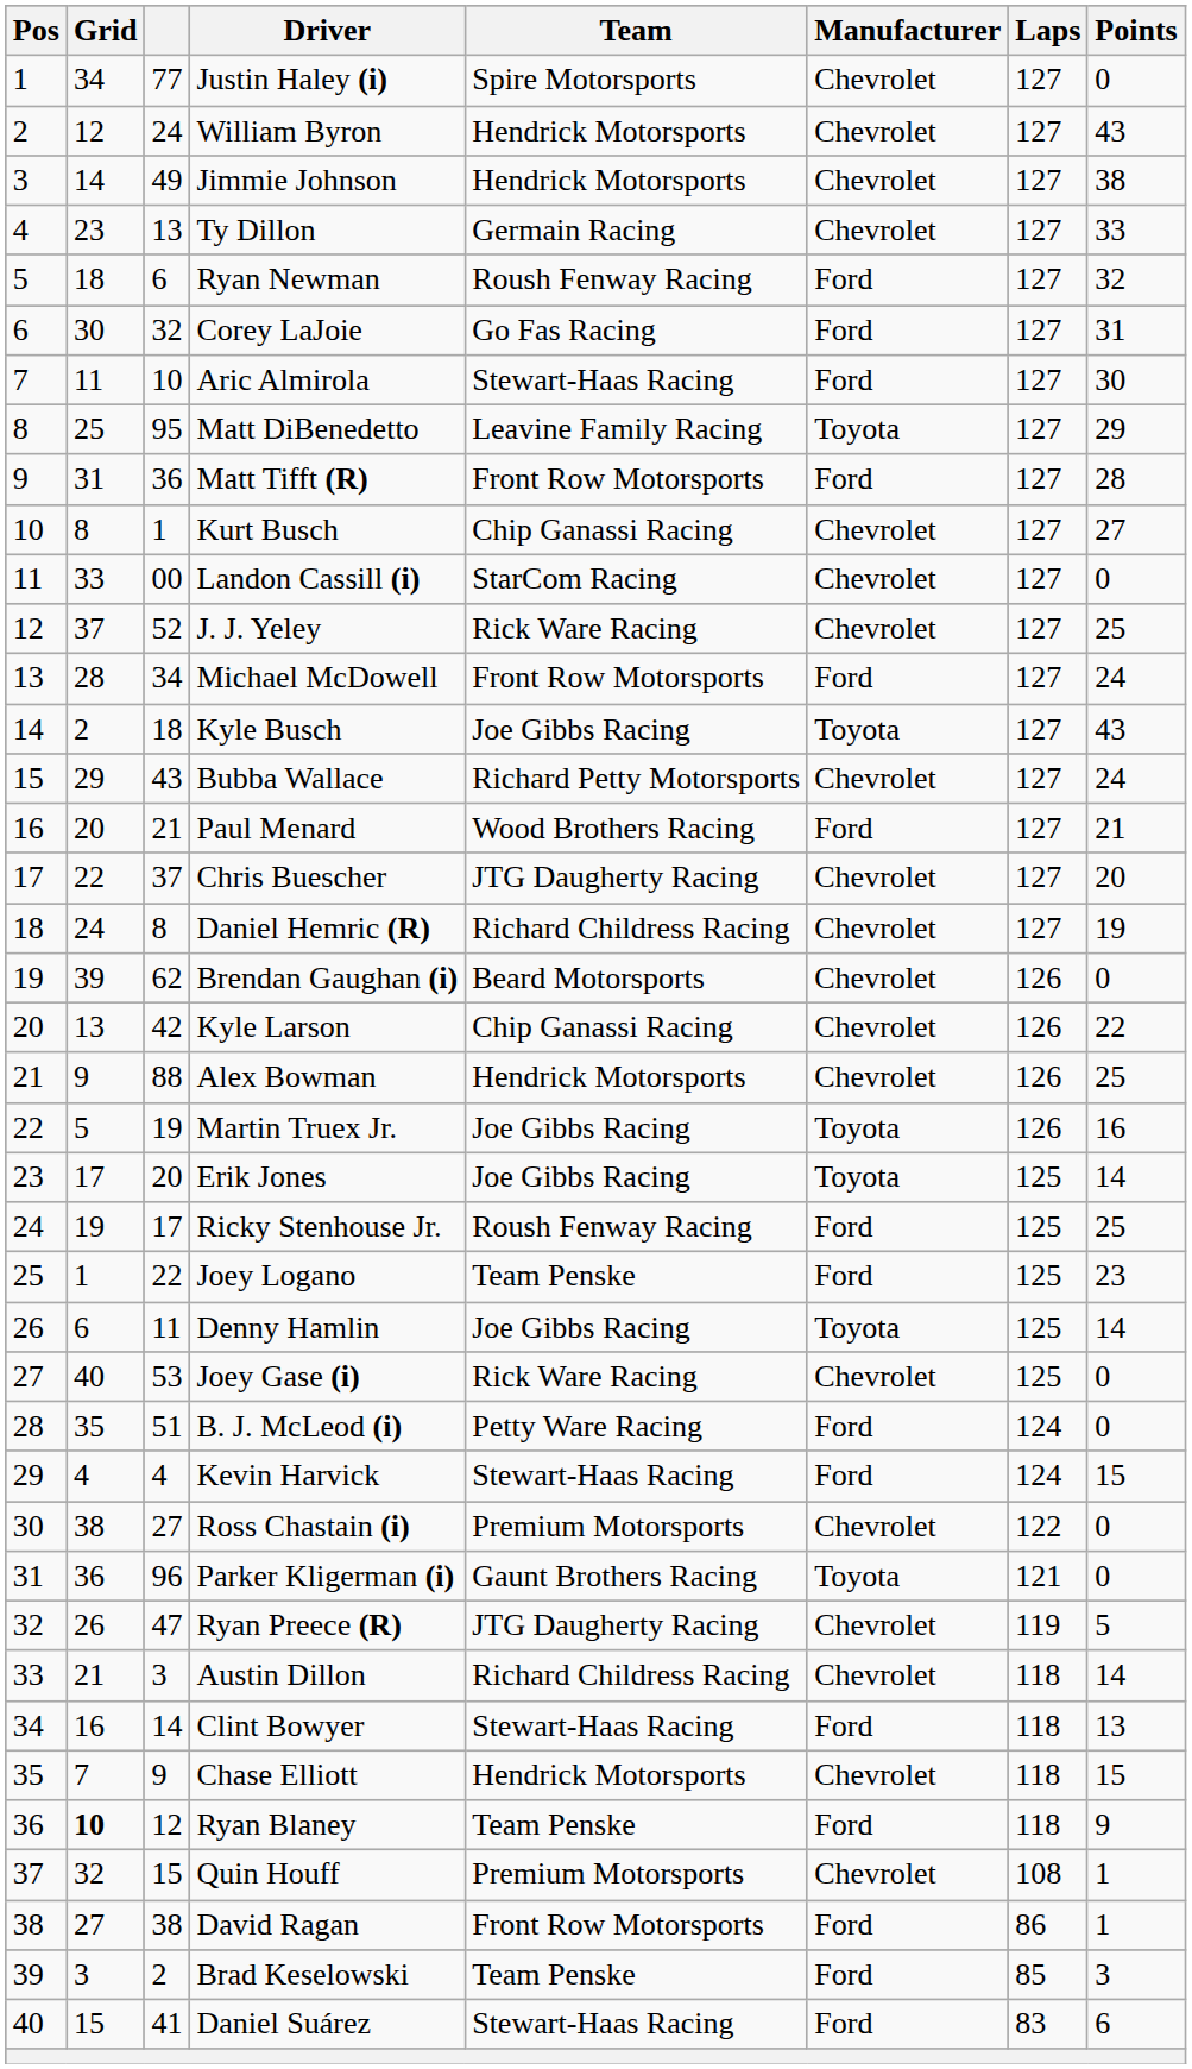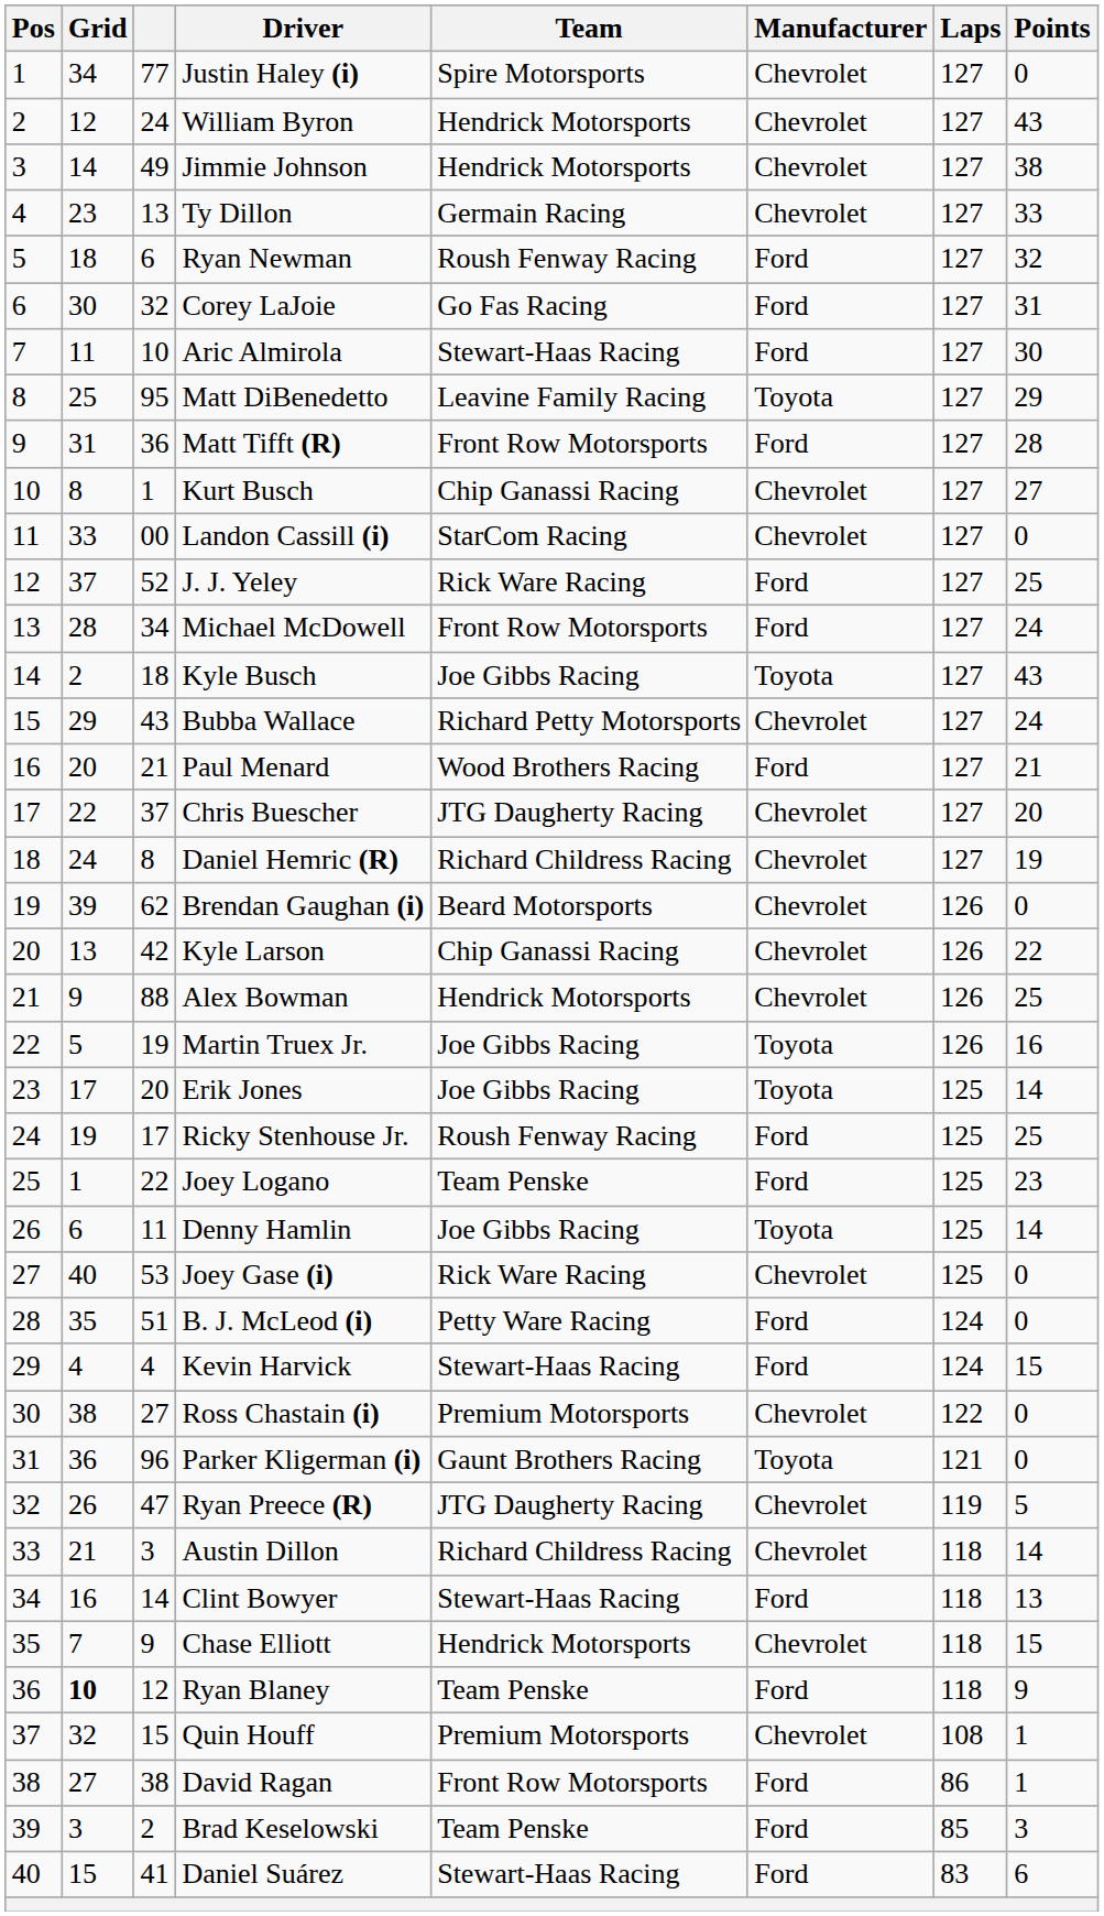 <table class="wikitable" style="font-size:98%">
 <tr>
 <th>Pos</th>
 <th>Grid</th>
 <th></th>
 <th>Driver</th>
 <th>Team</th>
 <th>Manufacturer</th>
 <th>Laps</th>
 <th>Points</th>
 </tr>
 <tr>
 <td>1</td>
 <td>34</td>
 <td>77</td>
 <td>Justin Haley <strong>(i)</strong></td>
 <td>Spire Motorsports</td>
 <td>Chevrolet</td>
 <td>127</td>
 <td>0</td>
 </tr>
 <tr>
 <td>2</td>
 <td>12</td>
 <td>24</td>
 <td>William Byron</td>
 <td>Hendrick Motorsports</td>
 <td>Chevrolet</td>
 <td>127</td>
 <td>43</td>
 </tr>
 <tr>
 <td>3</td>
 <td>14</td>
 <td>49</td>
 <td>Jimmie Johnson</td>
 <td>Hendrick Motorsports</td>
 <td>Chevrolet</td>
 <td>127</td>
 <td>38</td>
 </tr>
 <tr>
 <td>4</td>
 <td>23</td>
 <td>13</td>
 <td>Ty Dillon</td>
 <td>Germain Racing</td>
 <td>Chevrolet</td>
 <td>127</td>
 <td>33</td>
 </tr>
 <tr>
 <td>5</td>
 <td>18</td>
 <td>6</td>
 <td>Ryan Newman</td>
 <td>Roush Fenway Racing</td>
 <td>Ford</td>
 <td>127</td>
 <td>32</td>
 </tr>
 <tr>
 <td>6</td>
 <td>30</td>
 <td>32</td>
 <td>Corey LaJoie</td>
 <td>Go Fas Racing</td>
 <td>Ford</td>
 <td>127</td>
 <td>31</td>
 </tr>
 <tr>
 <td>7</td>
 <td>11</td>
 <td>10</td>
 <td>Aric Almirola</td>
 <td>Stewart-Haas Racing</td>
 <td>Ford</td>
 <td>127</td>
 <td>30</td>
 </tr>
 <tr>
 <td>8</td>
 <td>25</td>
 <td>95</td>
 <td>Matt DiBenedetto</td>
 <td>Leavine Family Racing</td>
 <td>Toyota</td>
 <td>127</td>
 <td>29</td>
 </tr>
 <tr>
 <td>9</td>
 <td>31</td>
 <td>36</td>
 <td>Matt Tifft <strong>(R)</strong></td>
 <td>Front Row Motorsports</td>
 <td>Ford</td>
 <td>127</td>
 <td>28</td>
 </tr>
 <tr>
 <td>10</td>
 <td>8</td>
 <td>1</td>
 <td>Kurt Busch</td>
 <td>Chip Ganassi Racing</td>
 <td>Chevrolet</td>
 <td>127</td>
 <td>27</td>
 </tr>
 <tr>
 <td>11</td>
 <td>33</td>
 <td>00</td>
 <td>Landon Cassill <strong>(i)</strong></td>
 <td>StarCom Racing</td>
 <td>Chevrolet</td>
 <td>127</td>
 <td>0</td>
 </tr>
 <tr>
 <td>12</td>
 <td>37</td>
 <td>52</td>
 <td>J. J. Yeley</td>
 <td>Rick Ware Racing</td>
-<td>Chevrolet</td>
+<td>Ford</td>
 <td>127</td>
 <td>25</td>
 </tr>
 <tr>
 <td>13</td>
 <td>28</td>
 <td>34</td>
 <td>Michael McDowell</td>
 <td>Front Row Motorsports</td>
 <td>Ford</td>
 <td>127</td>
 <td>24</td>
 </tr>
 <tr>
 <td>14</td>
 <td>2</td>
 <td>18</td>
 <td>Kyle Busch</td>
 <td>Joe Gibbs Racing</td>
 <td>Toyota</td>
 <td>127</td>
 <td>43</td>
 </tr>
 <tr>
 <td>15</td>
 <td>29</td>
 <td>43</td>
 <td>Bubba Wallace</td>
 <td>Richard Petty Motorsports</td>
 <td>Chevrolet</td>
 <td>127</td>
 <td>24</td>
 </tr>
 <tr>
 <td>16</td>
 <td>20</td>
 <td>21</td>
 <td>Paul Menard</td>
 <td>Wood Brothers Racing</td>
 <td>Ford</td>
 <td>127</td>
 <td>21</td>
 </tr>
 <tr>
 <td>17</td>
 <td>22</td>
 <td>37</td>
 <td>Chris Buescher</td>
 <td>JTG Daugherty Racing</td>
 <td>Chevrolet</td>
 <td>127</td>
 <td>20</td>
 </tr>
 <tr>
 <td>18</td>
 <td>24</td>
 <td>8</td>
 <td>Daniel Hemric <strong>(R)</strong></td>
 <td>Richard Childress Racing</td>
 <td>Chevrolet</td>
 <td>127</td>
 <td>19</td>
 </tr>
 <tr>
 <td>19</td>
 <td>39</td>
 <td>62</td>
 <td>Brendan Gaughan <strong>(i)</strong></td>
 <td>Beard Motorsports</td>
 <td>Chevrolet</td>
 <td>126</td>
 <td>0</td>
 </tr>
 <tr>
 <td>20</td>
 <td>13</td>
 <td>42</td>
 <td>Kyle Larson</td>
 <td>Chip Ganassi Racing</td>
 <td>Chevrolet</td>
 <td>126</td>
 <td>22</td>
 </tr>
 <tr>
 <td>21</td>
 <td>9</td>
 <td>88</td>
 <td>Alex Bowman</td>
 <td>Hendrick Motorsports</td>
 <td>Chevrolet</td>
 <td>126</td>
 <td>25</td>
 </tr>
 <tr>
 <td>22</td>
 <td>5</td>
 <td>19</td>
 <td>Martin Truex Jr.</td>
 <td>Joe Gibbs Racing</td>
 <td>Toyota</td>
 <td>126</td>
 <td>16</td>
 </tr>
 <tr>
 <td>23</td>
 <td>17</td>
 <td>20</td>
 <td>Erik Jones</td>
 <td>Joe Gibbs Racing</td>
 <td>Toyota</td>
 <td>125</td>
 <td>14</td>
 </tr>
 <tr>
 <td>24</td>
 <td>19</td>
 <td>17</td>
 <td>Ricky Stenhouse Jr.</td>
 <td>Roush Fenway Racing</td>
 <td>Ford</td>
 <td>125</td>
 <td>25</td>
 </tr>
 <tr>
 <td>25</td>
 <td>1</td>
 <td>22</td>
 <td>Joey Logano</td>
 <td>Team Penske</td>
 <td>Ford</td>
 <td>125</td>
 <td>23</td>
 </tr>
 <tr>
 <td>26</td>
 <td>6</td>
 <td>11</td>
 <td>Denny Hamlin</td>
 <td>Joe Gibbs Racing</td>
 <td>Toyota</td>
 <td>125</td>
 <td>14</td>
 </tr>
 <tr>
 <td>27</td>
 <td>40</td>
 <td>53</td>
 <td>Joey Gase <strong>(i)</strong></td>
 <td>Rick Ware Racing</td>
 <td>Chevrolet</td>
 <td>125</td>
 <td>0</td>
 </tr>
 <tr>
 <td>28</td>
 <td>35</td>
 <td>51</td>
 <td>B. J. McLeod <strong>(i)</strong></td>
 <td>Petty Ware Racing</td>
 <td>Ford</td>
 <td>124</td>
 <td>0</td>
 </tr>
 <tr>
 <td>29</td>
 <td>4</td>
 <td>4</td>
 <td>Kevin Harvick</td>
 <td>Stewart-Haas Racing</td>
 <td>Ford</td>
 <td>124</td>
 <td>15</td>
 </tr>
 <tr>
 <td>30</td>
 <td>38</td>
 <td>27</td>
 <td>Ross Chastain <strong>(i)</strong></td>
 <td>Premium Motorsports</td>
 <td>Chevrolet</td>
 <td>122</td>
 <td>0</td>
 </tr>
 <tr>
 <td>31</td>
 <td>36</td>
 <td>96</td>
 <td>Parker Kligerman <strong>(i)</strong></td>
 <td>Gaunt Brothers Racing</td>
 <td>Toyota</td>
 <td>121</td>
 <td>0</td>
 </tr>
 <tr>
 <td>32</td>
 <td>26</td>
 <td>47</td>
 <td>Ryan Preece <strong>(R)</strong></td>
 <td>JTG Daugherty Racing</td>
 <td>Chevrolet</td>
 <td>119</td>
 <td>5</td>
 </tr>
 <tr>
 <td>33</td>
 <td>21</td>
 <td>3</td>
 <td>Austin Dillon</td>
 <td>Richard Childress Racing</td>
 <td>Chevrolet</td>
 <td>118</td>
 <td>14</td>
 </tr>
 <tr>
 <td>34</td>
 <td>16</td>
 <td>14</td>
 <td>Clint Bowyer</td>
 <td>Stewart-Haas Racing</td>
 <td>Ford</td>
 <td>118</td>
 <td>13</td>
 </tr>
 <tr>
 <td>35</td>
 <td>7</td>
 <td>9</td>
 <td>Chase Elliott</td>
 <td>Hendrick Motorsports</td>
 <td>Chevrolet</td>
 <td>118</td>
 <td>15</td>
 </tr>
 <tr>
 <td>36</td>
 <td><strong>10</strong></td>
 <td>12</td>
 <td>Ryan Blaney</td>
 <td>Team Penske</td>
 <td>Ford</td>
 <td>118</td>
 <td>9</td>
 </tr>
 <tr>
 <td>37</td>
 <td>32</td>
 <td>15</td>
 <td>Quin Houff</td>
 <td>Premium Motorsports</td>
 <td>Chevrolet</td>
 <td>108</td>
 <td>1</td>
 </tr>
 <tr>
 <td>38</td>
 <td>27</td>
 <td>38</td>
 <td>David Ragan</td>
 <td>Front Row Motorsports</td>
 <td>Ford</td>
 <td>86</td>
 <td>1</td>
 </tr>
 <tr>
 <td>39</td>
 <td>3</td>
 <td>2</td>
 <td>Brad Keselowski</td>
 <td>Team Penske</td>
 <td>Ford</td>
 <td>85</td>
 <td>3</td>
 </tr>
 <tr>
 <td>40</td>
 <td>15</td>
 <td>41</td>
 <td>Daniel Suárez</td>
 <td>Stewart-Haas Racing</td>
 <td>Ford</td>
 <td>83</td>
 <td>6</td>
 </tr>
 <tr>
 <th colspan="8"></th>
 </tr>
 </table>
